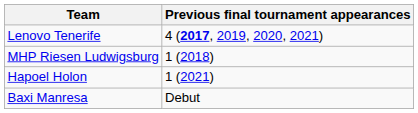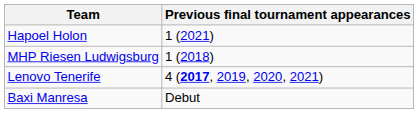 <table class="wikitable">
 <tr>
 <th>Team</th>
 <th>Previous final tournament appearances</th>
 </tr>
 <tr>
-<td> <a href='#'>Lenovo Tenerife</a></td>
-<td>4 (<strong><a href='#'>2017</a></strong>, <a href='#'>2019</a>, <a href='#'>2020</a>, <a href='#'>2021</a>)</td>
+<td> <a href='#'>Hapoel Holon</a></td>
+<td>1 (<a href='#'>2021</a>)</td>
 </tr>
 <tr>
 <td> <a href='#'>MHP Riesen Ludwigsburg</a></td>
 <td>1 (<a href='#'>2018</a>)</td>
 </tr>
 <tr>
-<td> <a href='#'>Hapoel Holon</a></td>
-<td>1 (<a href='#'>2021</a>)</td>
+<td> <a href='#'>Lenovo Tenerife</a></td>
+<td>4 (<strong><a href='#'>2017</a></strong>, <a href='#'>2019</a>, <a href='#'>2020</a>, <a href='#'>2021</a>)</td>
 </tr>
 <tr>
 <td> <a href='#'>Baxi Manresa</a></td>
 <td>Debut</td>
 </tr>
 </table>
